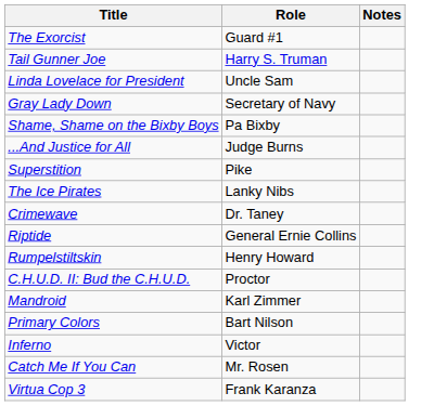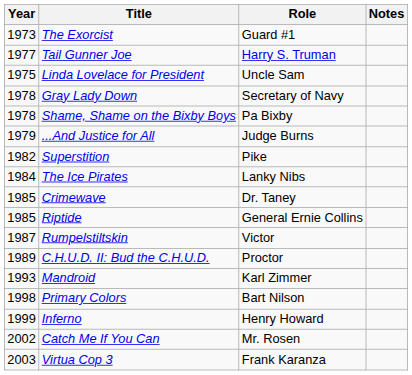 <table class="wikitable sortable">
 <tr>
+<th>Year</th>
 <th>Title</th>
 <th>Role</th>
 <th class = "unsortable">Notes</th>
 </tr>
 <tr>
+<td>1973</td>
 <td><em><a href='#'>The Exorcist</a></em></td>
 <td>Guard #1</td>
 <td></td>
 </tr>
 <tr>
+<td>1977</td>
 <td><em><a href='#'>Tail Gunner Joe</a></em></td>
 <td><a href='#'>Harry S. Truman</a></td>
 <td></td>
 </tr>
 <tr>
+<td>1975</td>
 <td><em><a href='#'>Linda Lovelace for President</a></em></td>
 <td>Uncle Sam</td>
 <td></td>
 </tr>
 <tr>
+<td>1978</td>
 <td><em><a href='#'>Gray Lady Down</a></em></td>
 <td>Secretary of Navy</td>
 <td></td>
 </tr>
 <tr>
+<td>1978</td>
 <td><em><a href='#'>Shame, Shame on the Bixby Boys</a></em></td>
 <td>Pa Bixby</td>
 <td></td>
 </tr>
 <tr>
+<td>1979</td>
 <td><em><a href='#'>...And Justice for All</a></em></td>
 <td>Judge Burns</td>
 <td></td>
 </tr>
 <tr>
+<td>1982</td>
 <td><em><a href='#'>Superstition</a></em></td>
 <td>Pike</td>
 <td></td>
 </tr>
 <tr>
+<td>1984</td>
 <td><em><a href='#'>The Ice Pirates</a></em></td>
 <td>Lanky Nibs</td>
 <td></td>
 </tr>
 <tr>
+<td>1985</td>
 <td><em><a href='#'>Crimewave</a></em></td>
 <td>Dr. Taney</td>
 <td></td>
 </tr>
 <tr>
+<td>1985</td>
 <td><em><a href='#'>Riptide</a></em></td>
 <td>General Ernie Collins</td>
 <td></td>
 </tr>
 <tr>
+<td>1987</td>
 <td><em><a href='#'>Rumpelstiltskin</a></em></td>
-<td>Henry Howard</td>
+<td>Victor</td>
 <td></td>
 </tr>
 <tr>
+<td>1989</td>
 <td><em><a href='#'>C.H.U.D. II: Bud the C.H.U.D.</a></em></td>
 <td>Proctor</td>
 <td></td>
 </tr>
 <tr>
+<td>1993</td>
 <td><em><a href='#'>Mandroid</a></em></td>
 <td>Karl Zimmer</td>
 <td></td>
 </tr>
 <tr>
+<td>1998</td>
 <td><em><a href='#'>Primary Colors</a></em></td>
 <td>Bart Nilson</td>
 <td></td>
 </tr>
 <tr>
+<td>1999</td>
 <td><em><a href='#'>Inferno</a></em></td>
-<td>Victor</td>
+<td>Henry Howard</td>
 <td></td>
 </tr>
 <tr>
+<td>2002</td>
 <td><em><a href='#'>Catch Me If You Can</a></em></td>
 <td>Mr. Rosen</td>
 <td></td>
 </tr>
 <tr>
+<td>2003</td>
 <td><em><a href='#'>Virtua Cop 3</a></em></td>
 <td>Frank Karanza</td>
 <td></td>
 </tr>
 </table>
